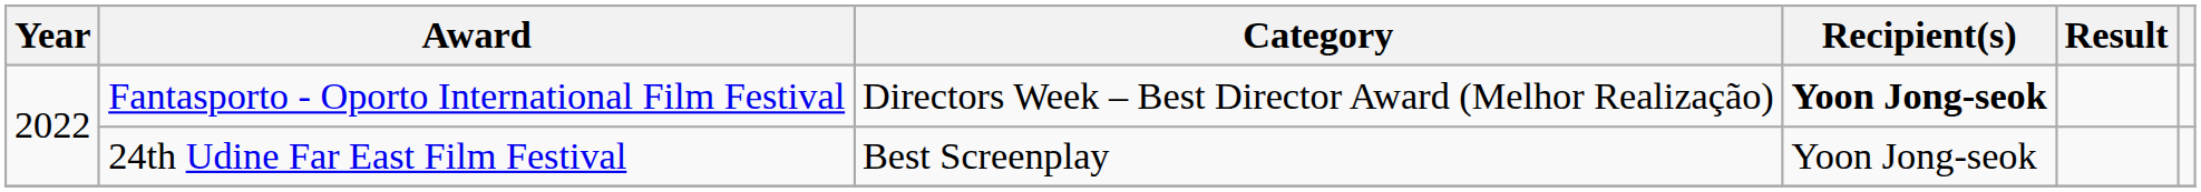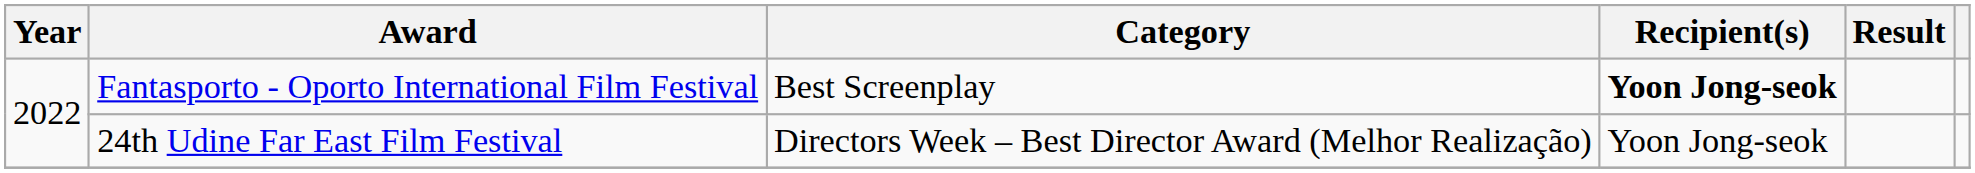 <table class="wikitable plainrowheaders sortable">
 <tr>
 <th scope="col">Year</th>
 <th scope="col">Award</th>
 <th scope="col">Category</th>
 <th scope="col">Recipient(s)</th>
 <th scope="col">Result</th>
 <th scope="col" class="unsortable"></th>
 </tr>
 <tr>
 <td rowspan=2>2022</td>
 <td scope="row"><a href='#'>Fantasporto - Oporto International Film Festival</a></td>
-<td>Directors Week – Best Director Award (Melhor Realização)</td>
+<td>Best Screenplay</td>
 <td><strong>Yoon Jong-seok</strong></td>
 <td></td>
 <td></td>
 </tr>
 <tr>
 <td scope="row">24th <a href='#'>Udine Far East Film Festival</a></td>
-<td>Best Screenplay</td>
+<td>Directors Week – Best Director Award (Melhor Realização)</td>
 <td>Yoon Jong-seok</td>
 <td></td>
 <td></td>
 </tr>
 <tr>
 </tr>
 </table>
